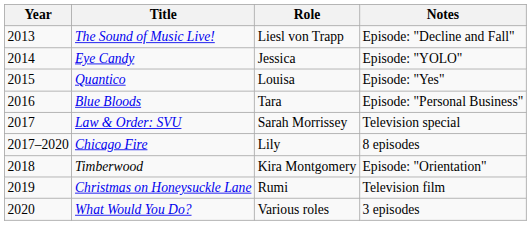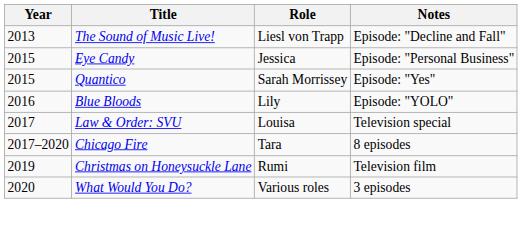 <table class="wikitable sortable">
 <tr>
 <th>Year</th>
 <th>Title</th>
 <th>Role</th>
 <th>Notes</th>
 </tr>
 <tr>
 <td>2013</td>
 <td><em><a href='#'>The Sound of Music Live!</a></em></td>
 <td>Liesl von Trapp</td>
 <td>Episode: "Decline and Fall"</td>
 </tr>
 <tr>
-<td>2014</td>
+<td>2015</td>
 <td><a href='#'><em>Eye Candy</em></a></td>
 <td>Jessica</td>
-<td>Episode: "YOLO"</td>
+<td>Episode: "Personal Business"</td>
 </tr>
 <tr>
 <td>2015</td>
 <td><a href='#'><em>Quantico</em></a></td>
-<td>Louisa</td>
+<td>Sarah Morrissey</td>
 <td>Episode: "Yes"</td>
 </tr>
 <tr>
 <td>2016</td>
 <td><a href='#'><em>Blue Bloods</em></a></td>
-<td>Tara</td>
-<td>Episode: "Personal Business"</td>
+<td>Lily</td>
+<td>Episode: "YOLO"</td>
 </tr>
 <tr>
 <td>2017</td>
 <td><em><a href='#'>Law & Order: SVU</a></em></td>
-<td>Sarah Morrissey</td>
+<td>Louisa</td>
 <td>Television special</td>
 </tr>
 <tr>
 <td>2017–2020</td>
 <td><a href='#'><em>Chicago Fire</em></a></td>
-<td>Lily</td>
+<td>Tara</td>
 <td>8 episodes</td>
-</tr>
-<tr>
-<td>2018</td>
-<td><em>Timberwood</em></td>
-<td>Kira Montgomery</td>
-<td>Episode: "Orientation"</td>
 </tr>
 <tr>
 <td>2019</td>
 <td><em><a href='#'>Christmas on Honeysuckle Lane</a></em></td>
 <td>Rumi</td>
 <td>Television film</td>
 </tr>
 <tr>
 <td>2020</td>
 <td><a href='#'><em>What Would You Do?</em></a></td>
 <td>Various roles</td>
 <td>3 episodes</td>
 </tr>
 </table>
